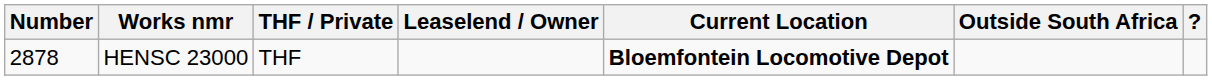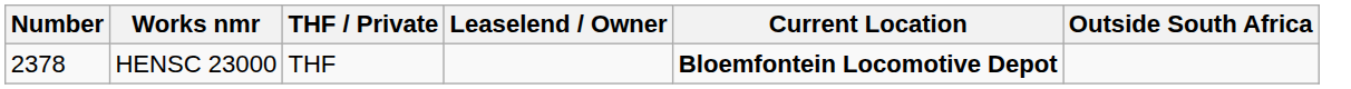 <table class="wikitable">
 <tr>
 <th>Number</th>
 <th>Works nmr</th>
 <th>THF / Private</th>
 <th>Leaselend / Owner</th>
 <th>Current Location</th>
 <th>Outside South Africa</th>
-<th>?</th>
 </tr>
 <tr>
-<td>2878</td>
+<td>2378</td>
 <td>HENSC 23000</td>
 <td>THF</td>
 <td></td>
 <td><strong>Bloemfontein Locomotive Depot</strong></td>
 <td></td>
-<td></td>
 </tr>
 </table>
